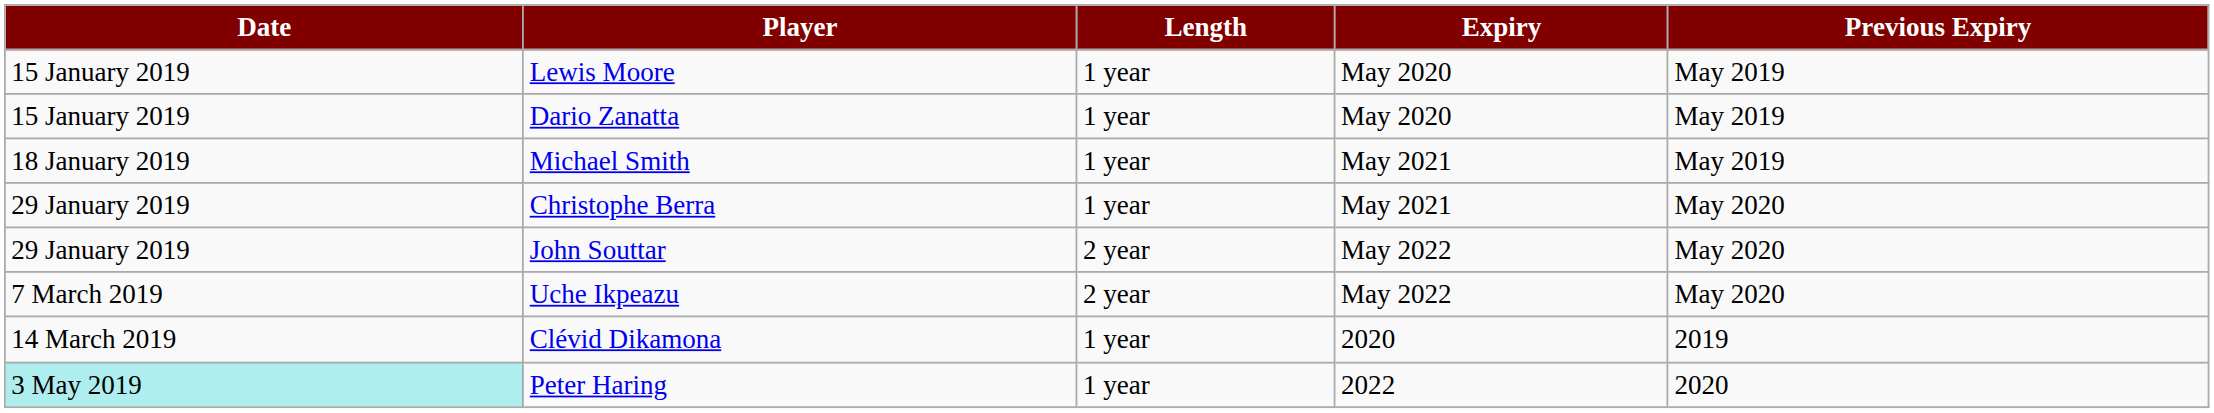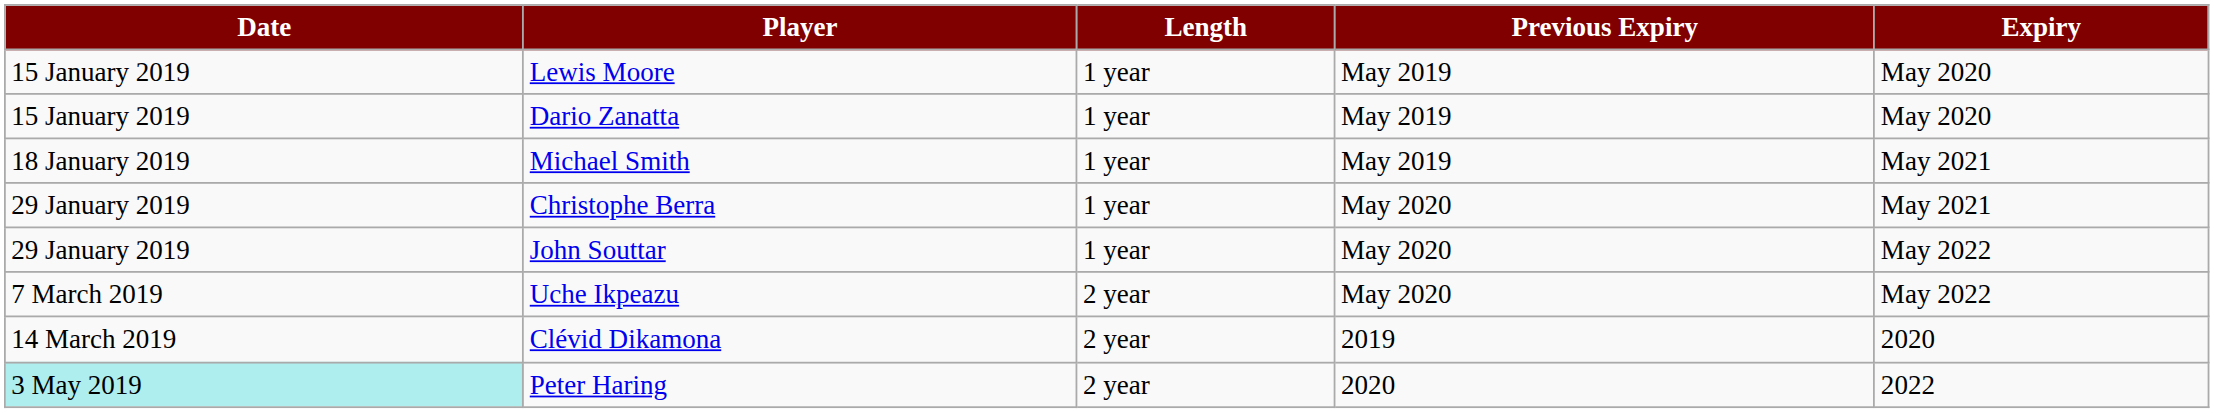 <table class="wikitable" style="font-size:95%;width:98%; text-align:left">
 <tr>
 <th style="background:maroon; color:white;" scope="col">Date</th>
 <th style="background:maroon; color:white;" scope="col">Player</th>
 <th style="background:maroon; color:white;" scope="col">Length</th>
+<th style="background:maroon; color:white;" scope="col">Previous Expiry</th>
 <th style="background:maroon; color:white;" scope="col">Expiry</th>
-<th style="background:maroon; color:white;" scope="col">Previous Expiry</th>
 </tr>
 <tr>
 <td>15 January 2019</td>
 <td> <a href='#'>Lewis Moore</a></td>
 <td>1 year</td>
+<td>May 2019</td>
 <td>May 2020</td>
-<td>May 2019</td>
 </tr>
 <tr>
 <td>15 January 2019</td>
 <td> <a href='#'>Dario Zanatta</a></td>
 <td>1 year</td>
+<td>May 2019</td>
 <td>May 2020</td>
-<td>May 2019</td>
 </tr>
 <tr>
 <td>18 January 2019</td>
 <td> <a href='#'>Michael Smith</a></td>
 <td>1 year</td>
+<td>May 2019</td>
 <td>May 2021</td>
-<td>May 2019</td>
 </tr>
 <tr>
 <td>29 January 2019</td>
 <td> <a href='#'>Christophe Berra</a></td>
 <td>1 year</td>
+<td>May 2020</td>
 <td>May 2021</td>
-<td>May 2020</td>
 </tr>
 <tr>
 <td>29 January 2019</td>
 <td> <a href='#'>John Souttar</a></td>
-<td>2 year</td>
+<td>1 year</td>
+<td>May 2020</td>
 <td>May 2022</td>
-<td>May 2020</td>
 </tr>
 <tr>
 <td>7 March 2019</td>
 <td> <a href='#'>Uche Ikpeazu</a></td>
 <td>2 year</td>
+<td>May 2020</td>
 <td>May 2022</td>
-<td>May 2020</td>
 </tr>
 <tr>
 <td>14 March 2019</td>
 <td> <a href='#'>Clévid Dikamona</a></td>
-<td>1 year</td>
+<td>2 year</td>
+<td>2019</td>
 <td>2020</td>
-<td>2019</td>
 </tr>
 <tr>
 <td style="background: paleturquoise;">3 May 2019</td>
 <td> <a href='#'>Peter Haring</a></td>
-<td>1 year</td>
+<td>2 year</td>
+<td>2020</td>
 <td>2022</td>
-<td>2020</td>
 </tr>
 </table>
